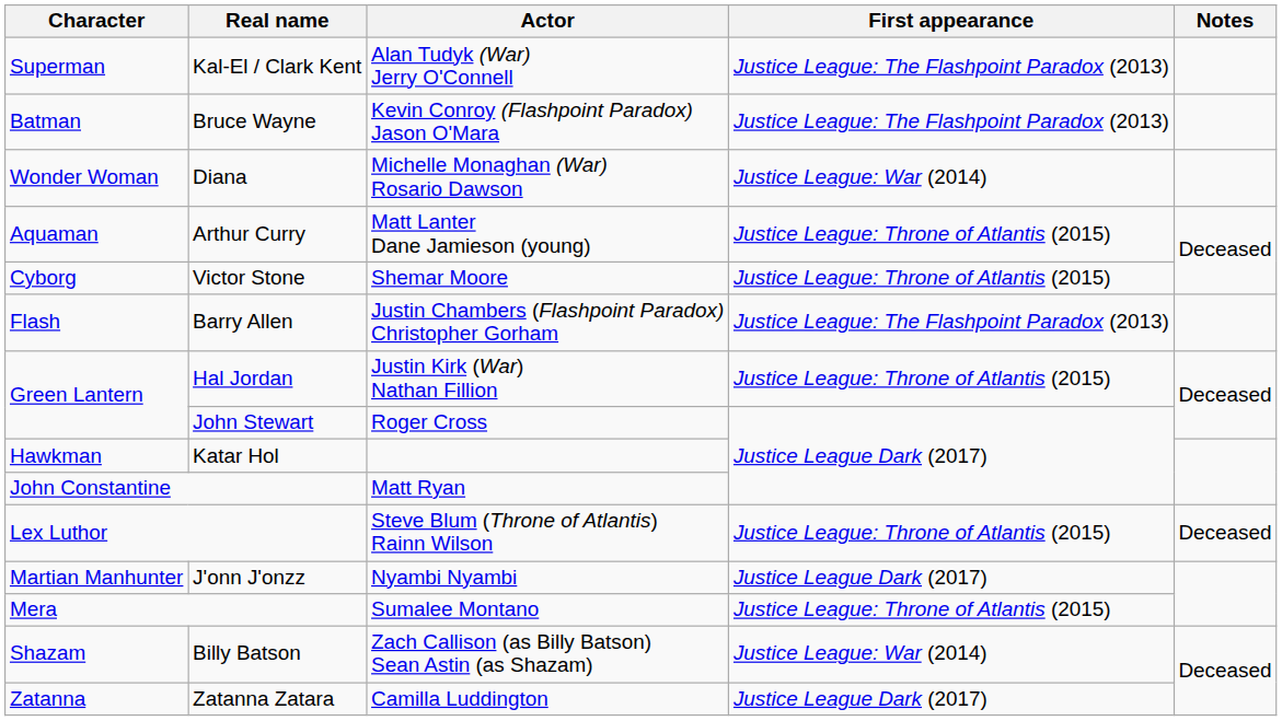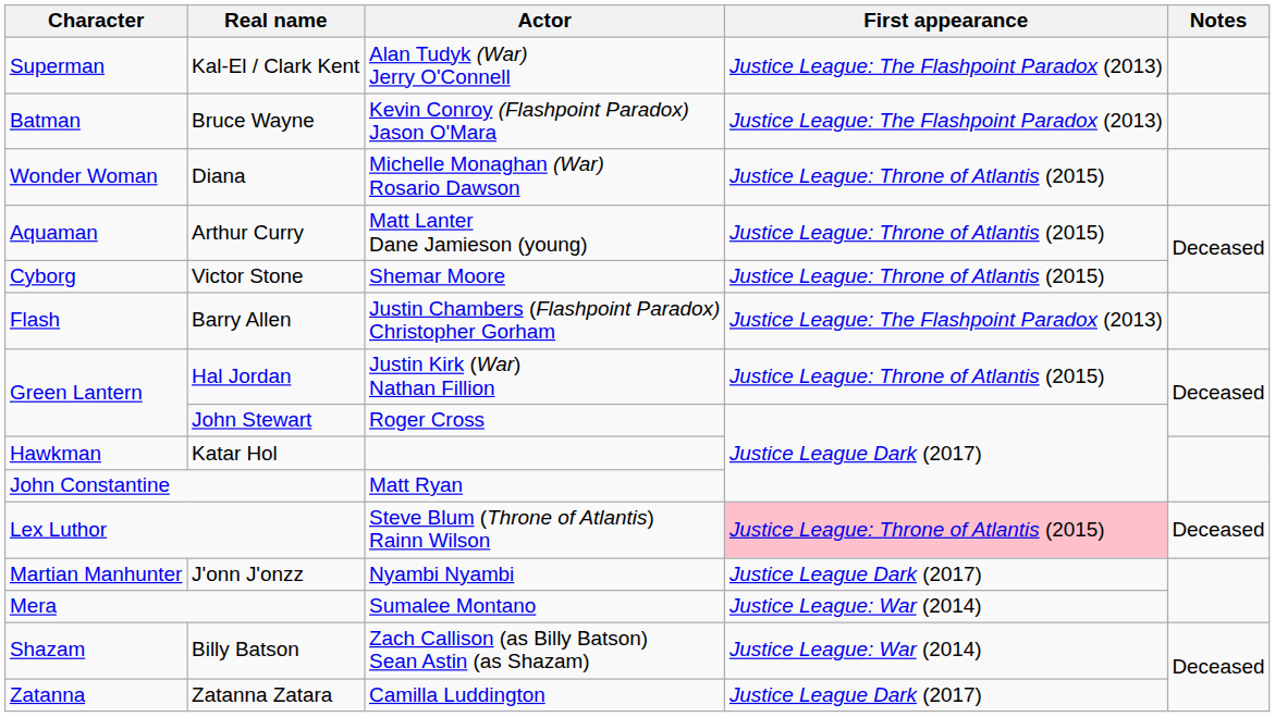 <table class="wikitable">
 <tr>
 <th scope="col">Character</th>
 <th scope="col">Real name</th>
 <th scope="col">Actor</th>
 <th scope="col">First appearance</th>
 <th scope="col">Notes</th>
 </tr>
 <tr>
 <td><a href='#'>Superman</a></td>
 <td>Kal-El / Clark Kent</td>
 <td><a href='#'>Alan Tudyk</a> <em>(War)</em><br><a href='#'>Jerry O'Connell</a></td>
 <td><em><a href='#'>Justice League: The Flashpoint Paradox</a></em> (2013)</td>
 <td></td>
 </tr>
 <tr>
 <td><a href='#'>Batman</a></td>
 <td>Bruce Wayne</td>
 <td><a href='#'>Kevin Conroy</a> <em>(Flashpoint Paradox)</em><br><a href='#'>Jason O'Mara</a></td>
 <td><em><a href='#'>Justice League: The Flashpoint Paradox</a></em> (2013)</td>
 <td></td>
 </tr>
 <tr>
 <td><a href='#'>Wonder Woman</a></td>
 <td>Diana</td>
 <td><a href='#'>Michelle Monaghan</a> <em>(War)</em><br><a href='#'>Rosario Dawson</a></td>
-<td><em><a href='#'>Justice League: War</a></em> (2014)</td>
+<td><em><a href='#'>Justice League: Throne of Atlantis</a></em> (2015)</td>
 <td></td>
 </tr>
 <tr>
 <td><a href='#'>Aquaman</a></td>
 <td>Arthur Curry</td>
 <td><a href='#'>Matt Lanter</a><br>Dane Jamieson (young)</td>
 <td><em><a href='#'>Justice League: Throne of Atlantis</a></em> (2015)</td>
 <td rowspan="2">Deceased</td>
 </tr>
 <tr>
 <td><a href='#'>Cyborg</a></td>
 <td>Victor Stone</td>
 <td><a href='#'>Shemar Moore</a></td>
 <td><em><a href='#'>Justice League: Throne of Atlantis</a></em> (2015)</td>
 </tr>
 <tr>
 <td><a href='#'>Flash</a></td>
 <td>Barry Allen</td>
 <td><a href='#'>Justin Chambers</a> (<em>Flashpoint Paradox)</em><br><a href='#'>Christopher Gorham</a></td>
 <td><em><a href='#'>Justice League: The Flashpoint Paradox</a></em> (2013)</td>
 <td></td>
 </tr>
 <tr>
 <td rowspan="2"><a href='#'>Green Lantern</a></td>
 <td><a href='#'>Hal Jordan</a></td>
 <td><a href='#'>Justin Kirk</a> (<em>War</em>)<br><a href='#'>Nathan Fillion</a></td>
 <td><em><a href='#'>Justice League: Throne of Atlantis</a></em> (2015)</td>
 <td rowspan="2">Deceased</td>
 </tr>
 <tr>
 <td><a href='#'>John Stewart</a></td>
 <td><a href='#'>Roger Cross</a></td>
 <td rowspan="3"><a href='#'><em>Justice League Dark</em></a> (2017)</td>
 </tr>
 <tr>
 <td><a href='#'>Hawkman</a></td>
 <td>Katar Hol</td>
 <td></td>
 <td rowspan="2"></td>
 </tr>
 <tr>
 <td colspan="2"><a href='#'>John Constantine</a></td>
 <td><a href='#'>Matt Ryan</a></td>
 </tr>
 <tr>
 <td colspan="2"><a href='#'>Lex Luthor</a></td>
 <td><a href='#'>Steve Blum</a> (<em>Throne of Atlantis</em>)<br><a href='#'>Rainn Wilson</a></td>
-<td><em><a href='#'>Justice League: Throne of Atlantis</a></em> (2015)</td>
+<td style="background: pink;"><em><a href='#'>Justice League: Throne of Atlantis</a></em> (2015)</td>
 <td>Deceased</td>
 </tr>
 <tr>
 <td><a href='#'>Martian Manhunter</a></td>
 <td>J'onn J'onzz</td>
 <td><a href='#'>Nyambi Nyambi</a></td>
 <td><a href='#'><em>Justice League Dark</em></a> (2017)</td>
 <td rowspan="2"></td>
 </tr>
 <tr>
 <td colspan="2"><a href='#'>Mera</a></td>
 <td><a href='#'>Sumalee Montano</a></td>
-<td><em><a href='#'>Justice League: Throne of Atlantis</a></em> (2015)</td>
+<td><em><a href='#'>Justice League: War</a></em> (2014)</td>
 </tr>
 <tr>
 <td><a href='#'>Shazam</a></td>
 <td>Billy Batson</td>
 <td><a href='#'>Zach Callison</a> (as Billy Batson)<br><a href='#'>Sean Astin</a> (as Shazam)</td>
 <td><em><a href='#'>Justice League: War</a></em> (2014)</td>
 <td rowspan="2">Deceased</td>
 </tr>
 <tr>
 <td><a href='#'>Zatanna</a></td>
 <td>Zatanna Zatara</td>
 <td><a href='#'>Camilla Luddington</a></td>
 <td><a href='#'><em>Justice League Dark</em></a> (2017)</td>
 </tr>
 </table>
